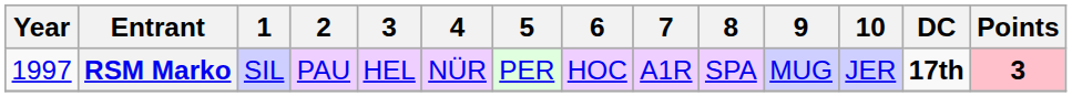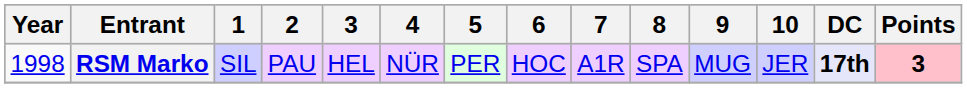 <table class="wikitable" style="text-align:center; font-size:90%">
 <tr>
 <th>Year</th>
 <th>Entrant</th>
 <th>1</th>
 <th>2</th>
 <th>3</th>
 <th>4</th>
 <th>5</th>
 <th>6</th>
 <th>7</th>
 <th>8</th>
 <th>9</th>
 <th>10</th>
 <th>DC</th>
 <th>Points</th>
 </tr>
 <tr>
-<td><a href='#'>1997</a></td>
+<td><a href='#'>1998</a></td>
 <th><a href='#'>RSM Marko</a></th>
 <td style="background:#CFCFFF;"><a href='#'>SIL</a><br></td>
 <td style="background:#EFCFFF;"><a href='#'>PAU</a><br></td>
 <td style="background:#EFCFFF;"><a href='#'>HEL</a><br></td>
 <td style="background:#EFCFFF;"><a href='#'>NÜR</a><br></td>
 <td style="background:#DFFFDF;"><a href='#'>PER</a><br></td>
 <td style="background:#EFCFFF;"><a href='#'>HOC</a><br></td>
 <td style="background:#EFCFFF;"><a href='#'>A1R</a><br></td>
 <td style="background:#EFCFFF;"><a href='#'>SPA</a><br></td>
 <td style="background:#CFCFFF;"><a href='#'>MUG</a><br></td>
 <td style="background:#CFCFFF;"><a href='#'>JER</a><br></td>
-<td><strong>17th</strong></td>
+<td style="background: lavender;"><strong>17th</strong></td>
 <td style="background: pink;"><strong>3</strong></td>
 </tr>
 <tr>
 </tr>
 </table>
